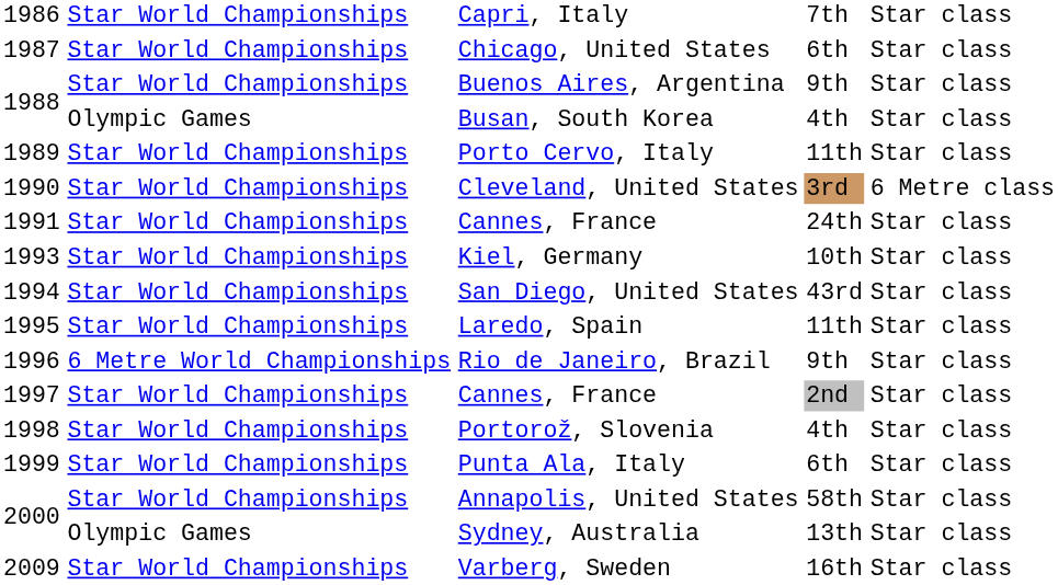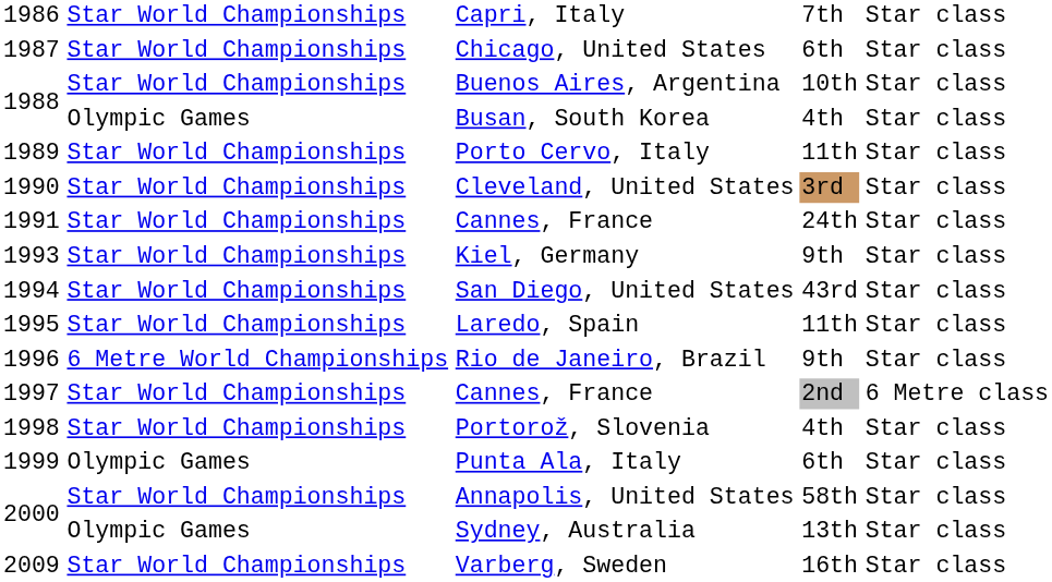 <table>
 <tr>
 <td>1986</td>
 <td><a href='#'>Star World Championships</a></td>
 <td><a href='#'>Capri</a>, Italy</td>
 <td>7th</td>
 <td>Star class</td>
 </tr>
 <tr>
 <td>1987</td>
 <td><a href='#'>Star World Championships</a></td>
 <td><a href='#'>Chicago</a>, United States</td>
 <td>6th</td>
 <td>Star class</td>
 </tr>
 <tr>
 <td rowspan=2>1988</td>
 <td><a href='#'>Star World Championships</a></td>
 <td><a href='#'>Buenos Aires</a>, Argentina</td>
-<td>9th</td>
+<td>10th</td>
 <td>Star class</td>
 </tr>
 <tr>
 <td>Olympic Games</td>
 <td><a href='#'>Busan</a>, South Korea</td>
 <td>4th</td>
 <td>Star class</td>
 </tr>
 <tr>
 <td>1989</td>
 <td><a href='#'>Star World Championships</a></td>
 <td><a href='#'>Porto Cervo</a>, Italy</td>
 <td>11th</td>
 <td>Star class</td>
 </tr>
 <tr>
 <td>1990</td>
 <td><a href='#'>Star World Championships</a></td>
 <td><a href='#'>Cleveland</a>, United States</td>
 <td style="background:#c96;">3rd</td>
-<td>6 Metre class</td>
+<td>Star class</td>
 </tr>
 <tr>
 <td>1991</td>
 <td><a href='#'>Star World Championships</a></td>
 <td><a href='#'>Cannes</a>, France</td>
 <td>24th</td>
 <td>Star class</td>
 </tr>
 <tr>
 <td>1993</td>
 <td><a href='#'>Star World Championships</a></td>
 <td><a href='#'>Kiel</a>, Germany</td>
-<td>10th</td>
+<td>9th</td>
 <td>Star class</td>
 </tr>
 <tr>
 <td>1994</td>
 <td><a href='#'>Star World Championships</a></td>
 <td><a href='#'>San Diego</a>, United States</td>
 <td>43rd</td>
 <td>Star class</td>
 </tr>
 <tr>
 <td>1995</td>
 <td><a href='#'>Star World Championships</a></td>
 <td><a href='#'>Laredo</a>, Spain</td>
 <td>11th</td>
 <td>Star class</td>
 </tr>
 <tr>
 <td>1996</td>
 <td><a href='#'>6 Metre World Championships</a></td>
 <td><a href='#'>Rio de Janeiro</a>, Brazil</td>
 <td>9th</td>
 <td>Star class</td>
 </tr>
 <tr>
 <td>1997</td>
 <td><a href='#'>Star World Championships</a></td>
 <td><a href='#'>Cannes</a>, France</td>
 <td style="background:silver;">2nd</td>
-<td>Star class</td>
+<td>6 Metre class</td>
 </tr>
 <tr>
 <td>1998</td>
 <td><a href='#'>Star World Championships</a></td>
 <td><a href='#'>Portorož</a>, Slovenia</td>
 <td>4th</td>
 <td>Star class</td>
 </tr>
 <tr>
 <td>1999</td>
-<td><a href='#'>Star World Championships</a></td>
+<td>Olympic Games</td>
 <td><a href='#'>Punta Ala</a>, Italy</td>
 <td>6th</td>
 <td>Star class</td>
 </tr>
 <tr>
 <td rowspan=2>2000</td>
 <td><a href='#'>Star World Championships</a></td>
 <td><a href='#'>Annapolis</a>, United States</td>
 <td>58th</td>
 <td>Star class</td>
 </tr>
 <tr>
 <td>Olympic Games</td>
 <td><a href='#'>Sydney</a>, Australia</td>
 <td>13th</td>
 <td>Star class</td>
 </tr>
 <tr>
 <td>2009</td>
 <td><a href='#'>Star World Championships</a></td>
 <td><a href='#'>Varberg</a>, Sweden</td>
 <td>16th</td>
 <td>Star class</td>
 </tr>
 </table>
